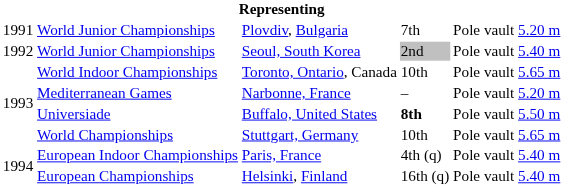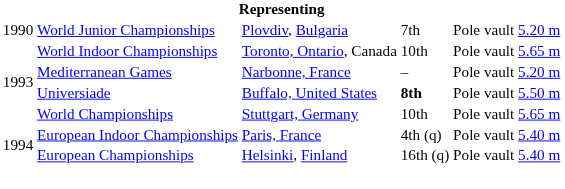 <table>
 <tr>
 <th colspan="6">Representing </th>
 </tr>
 <tr>
-<td>1991</td>
+<td>1990</td>
 <td><a href='#'>World Junior Championships</a></td>
 <td><a href='#'>Plovdiv</a>, <a href='#'>Bulgaria</a></td>
 <td>7th</td>
 <td>Pole vault</td>
 <td><a href='#'>5.20 m</a></td>
-</tr>
-<tr>
-<td>1992</td>
-<td><a href='#'>World Junior Championships</a></td>
-<td><a href='#'>Seoul, South Korea</a></td>
-<td bgcolor="silver">2nd</td>
-<td>Pole vault</td>
-<td><a href='#'>5.40 m</a></td>
 </tr>
 <tr>
 <td rowspan=4>1993</td>
 <td><a href='#'>World Indoor Championships</a></td>
 <td><a href='#'>Toronto, Ontario</a>, Canada</td>
 <td>10th</td>
 <td>Pole vault</td>
 <td><a href='#'>5.65 m</a></td>
 </tr>
 <tr>
 <td><a href='#'>Mediterranean Games</a></td>
 <td><a href='#'>Narbonne, France</a></td>
 <td>–</td>
 <td>Pole vault</td>
 <td><a href='#'>5.20 m</a></td>
 </tr>
 <tr>
 <td><a href='#'>Universiade</a></td>
 <td><a href='#'>Buffalo, United States</a></td>
 <td><strong>8th</strong></td>
 <td>Pole vault</td>
 <td><a href='#'>5.50 m</a></td>
 </tr>
 <tr>
 <td><a href='#'>World Championships</a></td>
 <td><a href='#'>Stuttgart, Germany</a></td>
 <td>10th</td>
 <td>Pole vault</td>
 <td><a href='#'>5.65 m</a></td>
 </tr>
 <tr>
 <td rowspan=2>1994</td>
 <td><a href='#'>European Indoor Championships</a></td>
 <td><a href='#'>Paris, France</a></td>
 <td>4th (q)</td>
 <td>Pole vault</td>
 <td><a href='#'>5.40 m</a></td>
 </tr>
 <tr>
 <td><a href='#'>European Championships</a></td>
 <td><a href='#'>Helsinki</a>, <a href='#'>Finland</a></td>
 <td>16th (q)</td>
 <td>Pole vault</td>
 <td><a href='#'>5.40 m</a></td>
 </tr>
 </table>
